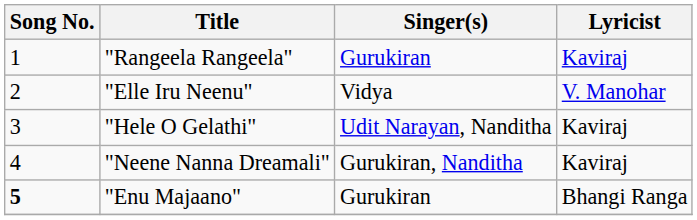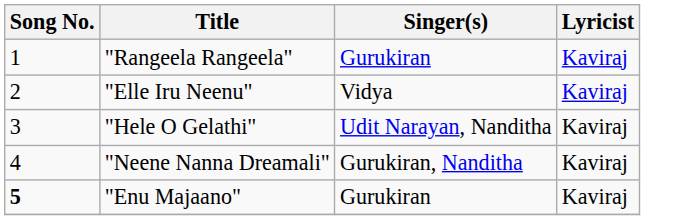 <table class="wikitable">
 <tr>
 <th>Song No.</th>
 <th>Title</th>
 <th>Singer(s)</th>
 <th>Lyricist</th>
 </tr>
 <tr>
 <td>1</td>
 <td>"Rangeela Rangeela"</td>
 <td><a href='#'>Gurukiran</a></td>
 <td><a href='#'>Kaviraj</a></td>
 </tr>
 <tr>
 <td>2</td>
 <td>"Elle Iru Neenu"</td>
 <td>Vidya</td>
-<td><a href='#'>V. Manohar</a></td>
+<td><a href='#'>Kaviraj</a></td>
 </tr>
 <tr>
 <td>3</td>
 <td>"Hele O Gelathi"</td>
 <td><a href='#'>Udit Narayan</a>, Nanditha</td>
 <td>Kaviraj</td>
 </tr>
 <tr>
 <td>4</td>
 <td>"Neene Nanna Dreamali"</td>
 <td>Gurukiran, <a href='#'>Nanditha</a></td>
 <td>Kaviraj</td>
 </tr>
 <tr>
 <td><strong>5</strong></td>
 <td>"Enu Majaano"</td>
 <td>Gurukiran</td>
-<td>Bhangi Ranga</td>
+<td>Kaviraj</td>
 </tr>
 <tr>
 </tr>
 </table>
